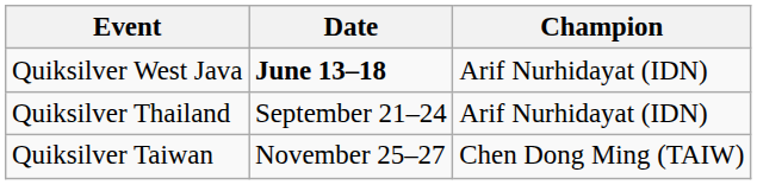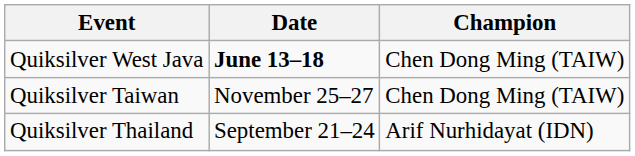 <table class="wikitable">
 <tr>
 <th>Event</th>
 <th>Date</th>
 <th>Champion</th>
 </tr>
 <tr>
 <td>Quiksilver West Java</td>
 <td><strong>June 13–18</strong></td>
-<td>Arif Nurhidayat (IDN)</td>
+<td>Chen Dong Ming (TAIW)</td>
+</tr>
+<tr>
+<td>Quiksilver Taiwan</td>
+<td>November 25–27</td>
+<td>Chen Dong Ming (TAIW)</td>
 </tr>
 <tr>
 <td>Quiksilver Thailand</td>
 <td>September 21–24</td>
 <td>Arif Nurhidayat (IDN)</td>
 </tr>
-<tr>
-<td>Quiksilver Taiwan</td>
-<td>November 25–27</td>
-<td>Chen Dong Ming (TAIW)</td>
-</tr>
 </table>
